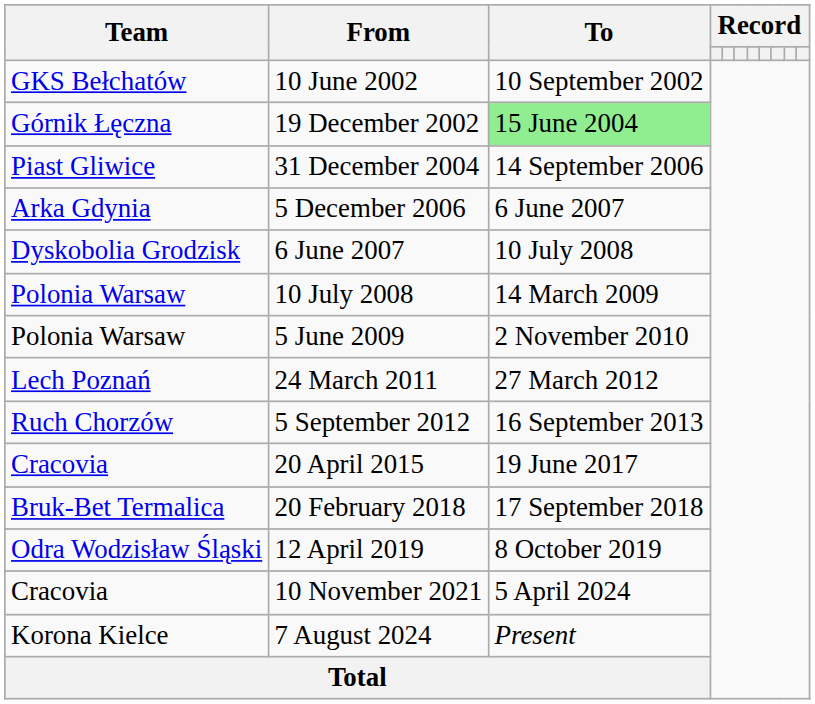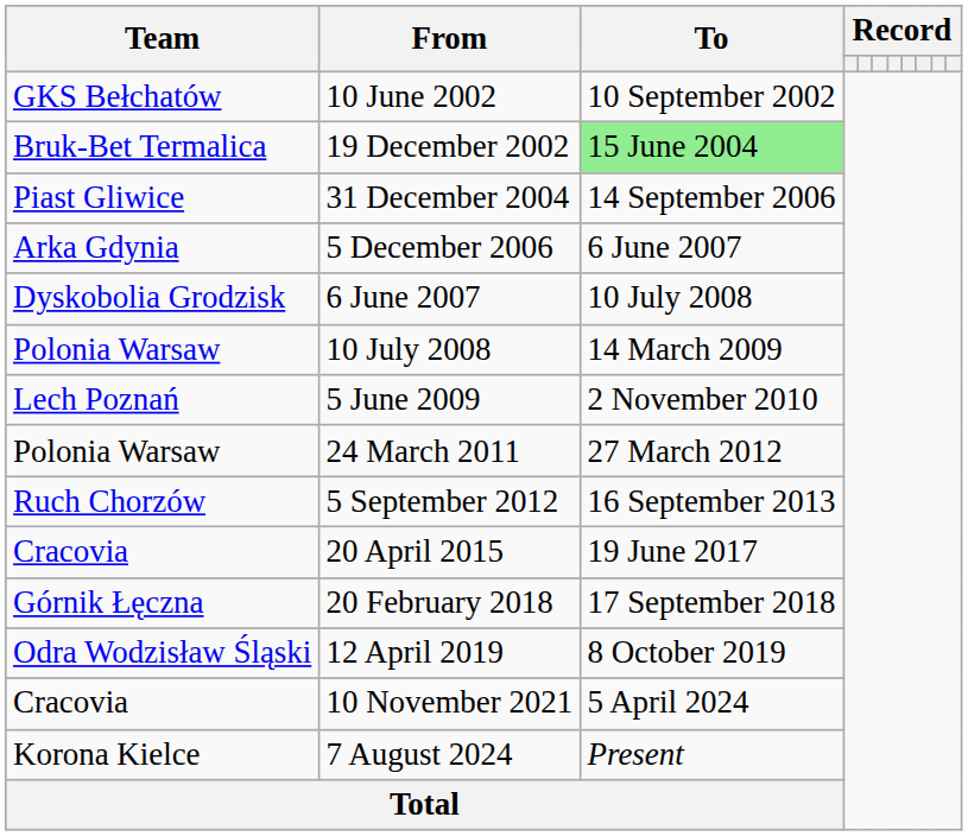 <table class="wikitable" style="text-align: center;">
 <tr>
 <th rowspan="2">Team</th>
 <th rowspan="2">From</th>
 <th rowspan="2">To</th>
 <th colspan="8">Record</th>
 </tr>
 <tr>
 <th></th>
 <th></th>
 <th></th>
 <th></th>
 <th></th>
 <th></th>
 <th></th>
 <th></th>
 </tr>
 <tr>
 <td align=left><a href='#'>GKS Bełchatów</a></td>
 <td align=left>10 June 2002</td>
 <td align=left>10 September 2002<br></td>
 </tr>
 <tr>
-<td align=left><a href='#'>Górnik Łęczna</a></td>
+<td align=left><a href='#'>Bruk-Bet Termalica</a></td>
 <td align=left>19 December 2002</td>
 <td align=left style="background: lightgreen;">15 June 2004<br></td>
 </tr>
 <tr>
 <td align=left><a href='#'>Piast Gliwice</a></td>
 <td align=left>31 December 2004</td>
 <td align=left>14 September 2006<br></td>
 </tr>
 <tr>
 <td align=left><a href='#'>Arka Gdynia</a></td>
 <td align=left>5 December 2006</td>
 <td align=left>6 June 2007<br></td>
 </tr>
 <tr>
 <td align=left><a href='#'>Dyskobolia Grodzisk</a></td>
 <td align=left>6 June 2007</td>
 <td align=left>10 July 2008<br></td>
 </tr>
 <tr>
 <td align=left><a href='#'>Polonia Warsaw</a></td>
 <td align=left>10 July 2008</td>
 <td align=left>14 March 2009<br></td>
 </tr>
 <tr>
-<td align=left>Polonia Warsaw</td>
+<td align=left><a href='#'>Lech Poznań</a></td>
 <td align=left>5 June 2009</td>
 <td align=left>2 November 2010<br></td>
 </tr>
 <tr>
-<td align=left><a href='#'>Lech Poznań</a></td>
+<td align=left>Polonia Warsaw</td>
 <td align=left>24 March 2011</td>
 <td align=left>27 March 2012<br></td>
 </tr>
 <tr>
 <td align=left><a href='#'>Ruch Chorzów</a></td>
 <td align=left>5 September 2012</td>
 <td align=left>16 September 2013<br></td>
 </tr>
 <tr>
 <td align=left><a href='#'>Cracovia</a></td>
 <td align=left>20 April 2015</td>
 <td align=left>19 June 2017<br></td>
 </tr>
 <tr>
-<td align=left><a href='#'>Bruk-Bet Termalica</a></td>
+<td align=left><a href='#'>Górnik Łęczna</a></td>
 <td align=left>20 February 2018</td>
 <td align=left>17 September 2018<br></td>
 </tr>
 <tr>
 <td align=left><a href='#'>Odra Wodzisław Śląski</a></td>
 <td align=left>12 April 2019</td>
 <td align=left>8 October 2019<br></td>
 </tr>
 <tr>
 <td align=left>Cracovia</td>
 <td align=left>10 November 2021</td>
 <td align=left>5 April 2024<br></td>
 </tr>
 <tr>
 <td align=left>Korona Kielce</td>
 <td align=left>7 August 2024</td>
 <td align=left><em>Present</em><br></td>
 </tr>
 <tr>
 <th colspan="3">Total<br></th>
 </tr>
 </table>
